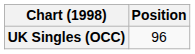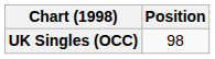 <table class="wikitable plainrowheaders" style="text-align:center">
 <tr>
 <th>Chart (1998)</th>
 <th>Position</th>
 </tr>
 <tr>
 <th scope="row">UK Singles (OCC)</th>
-<td>96</td>
+<td>98</td>
 </tr>
 </table>
